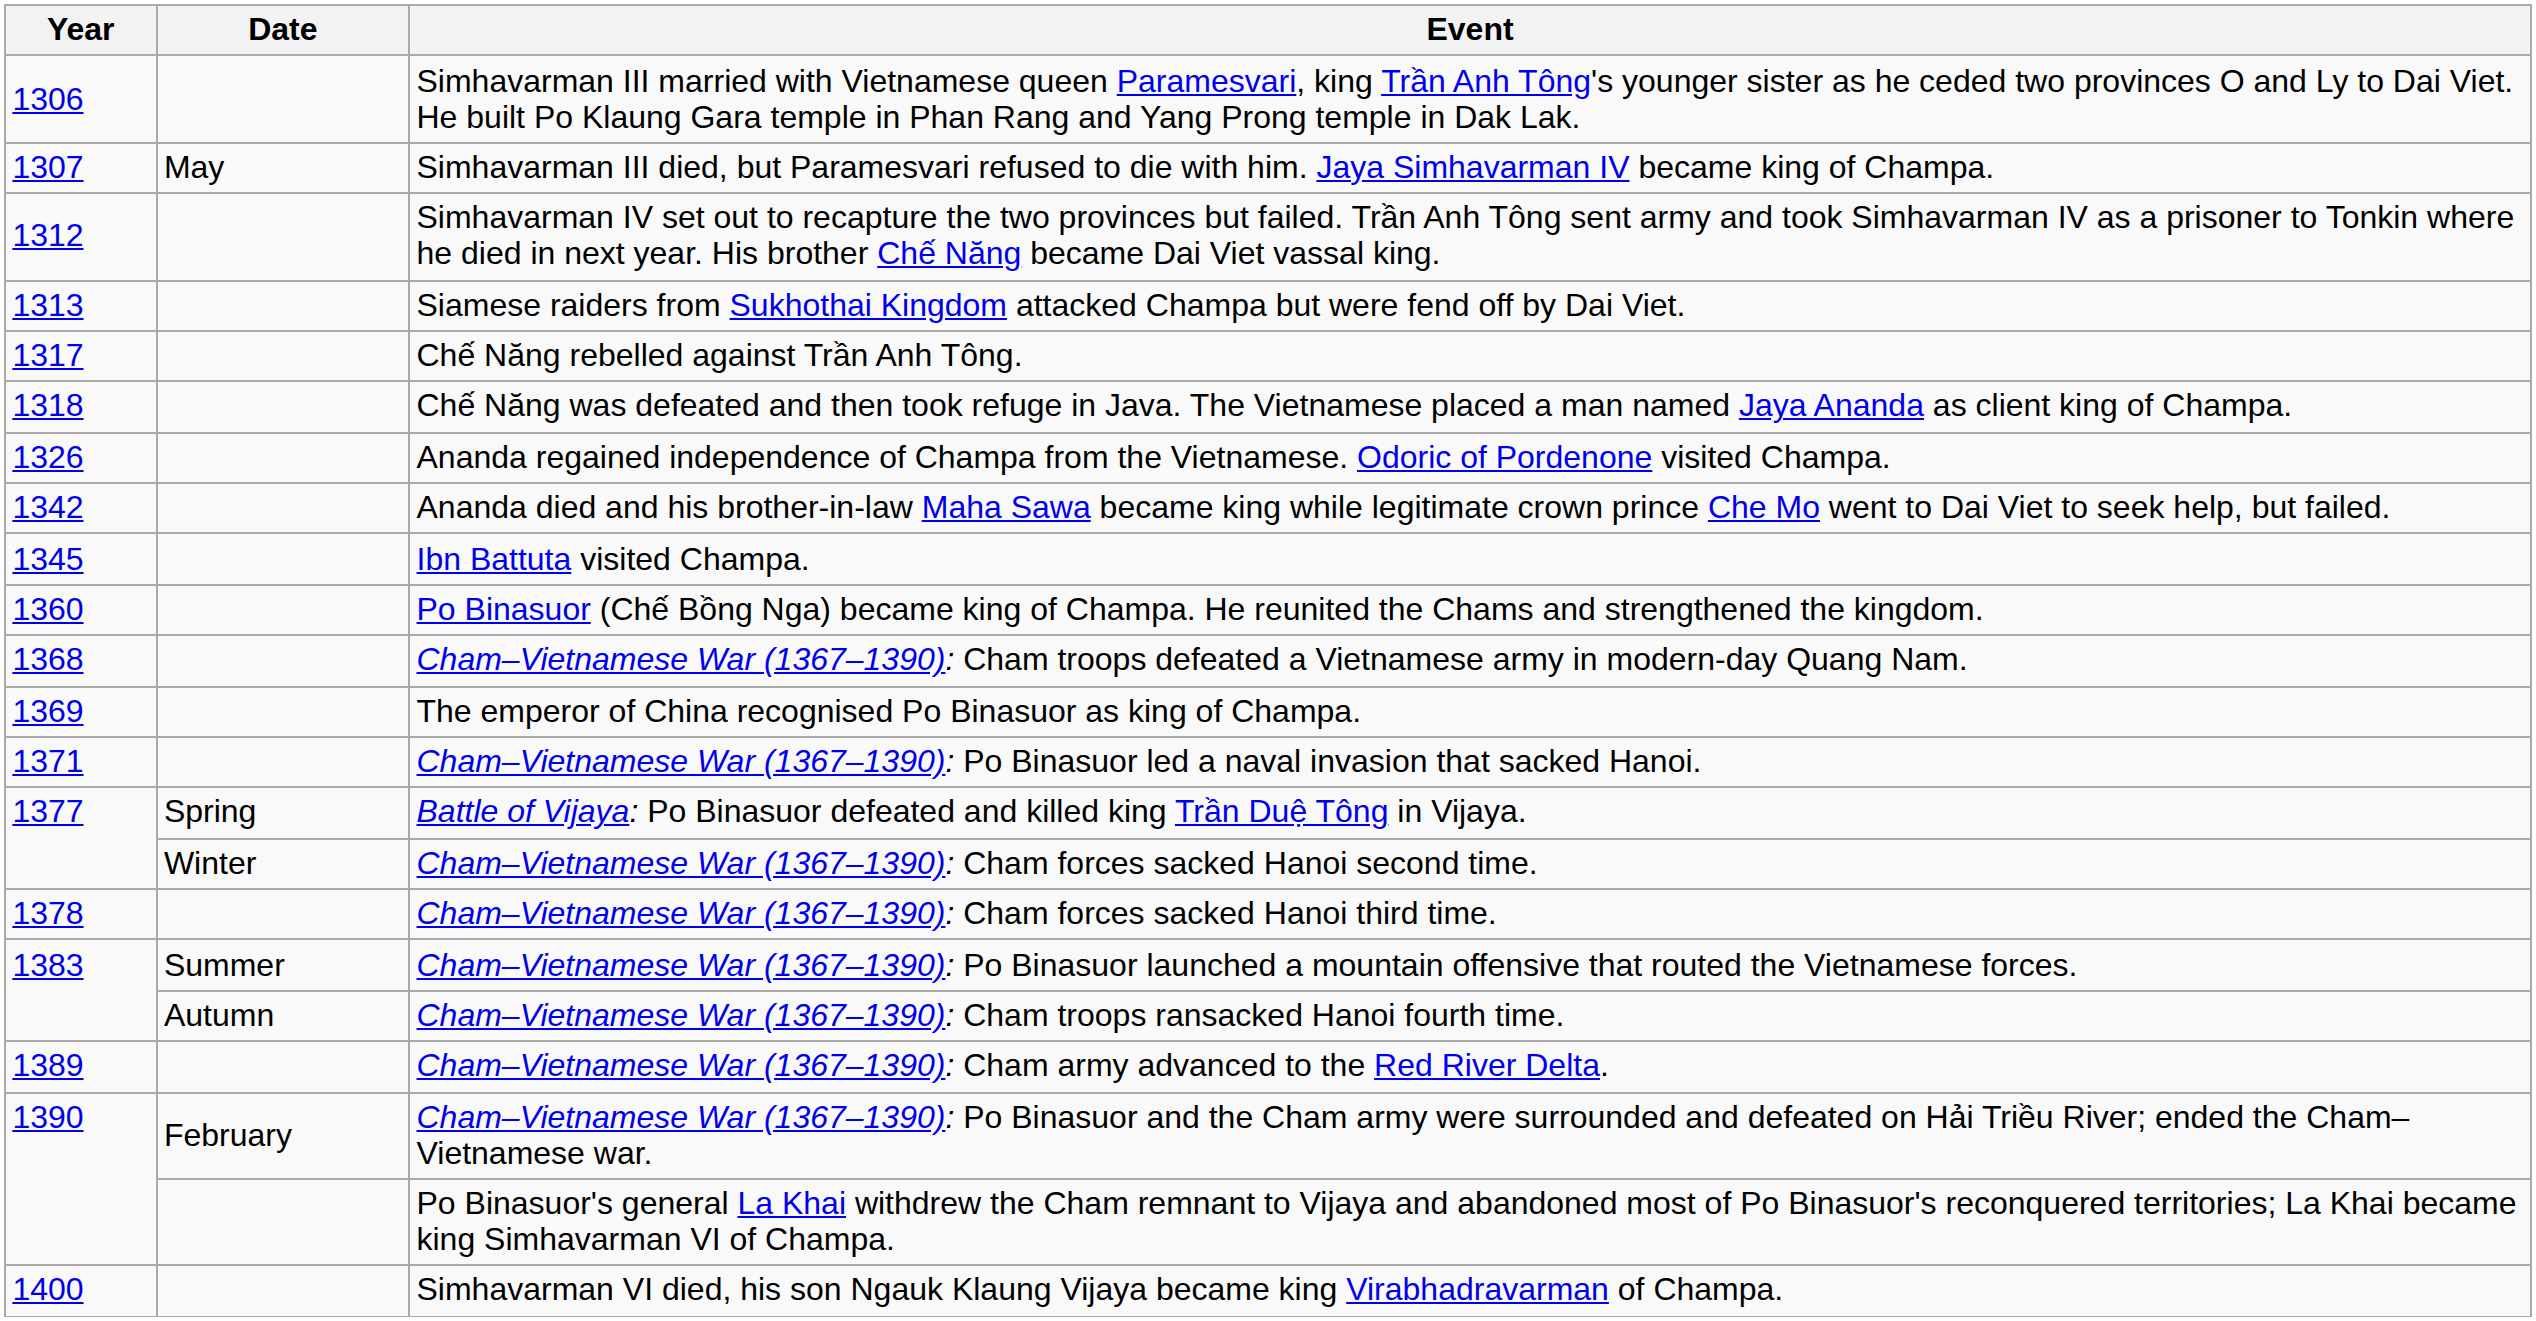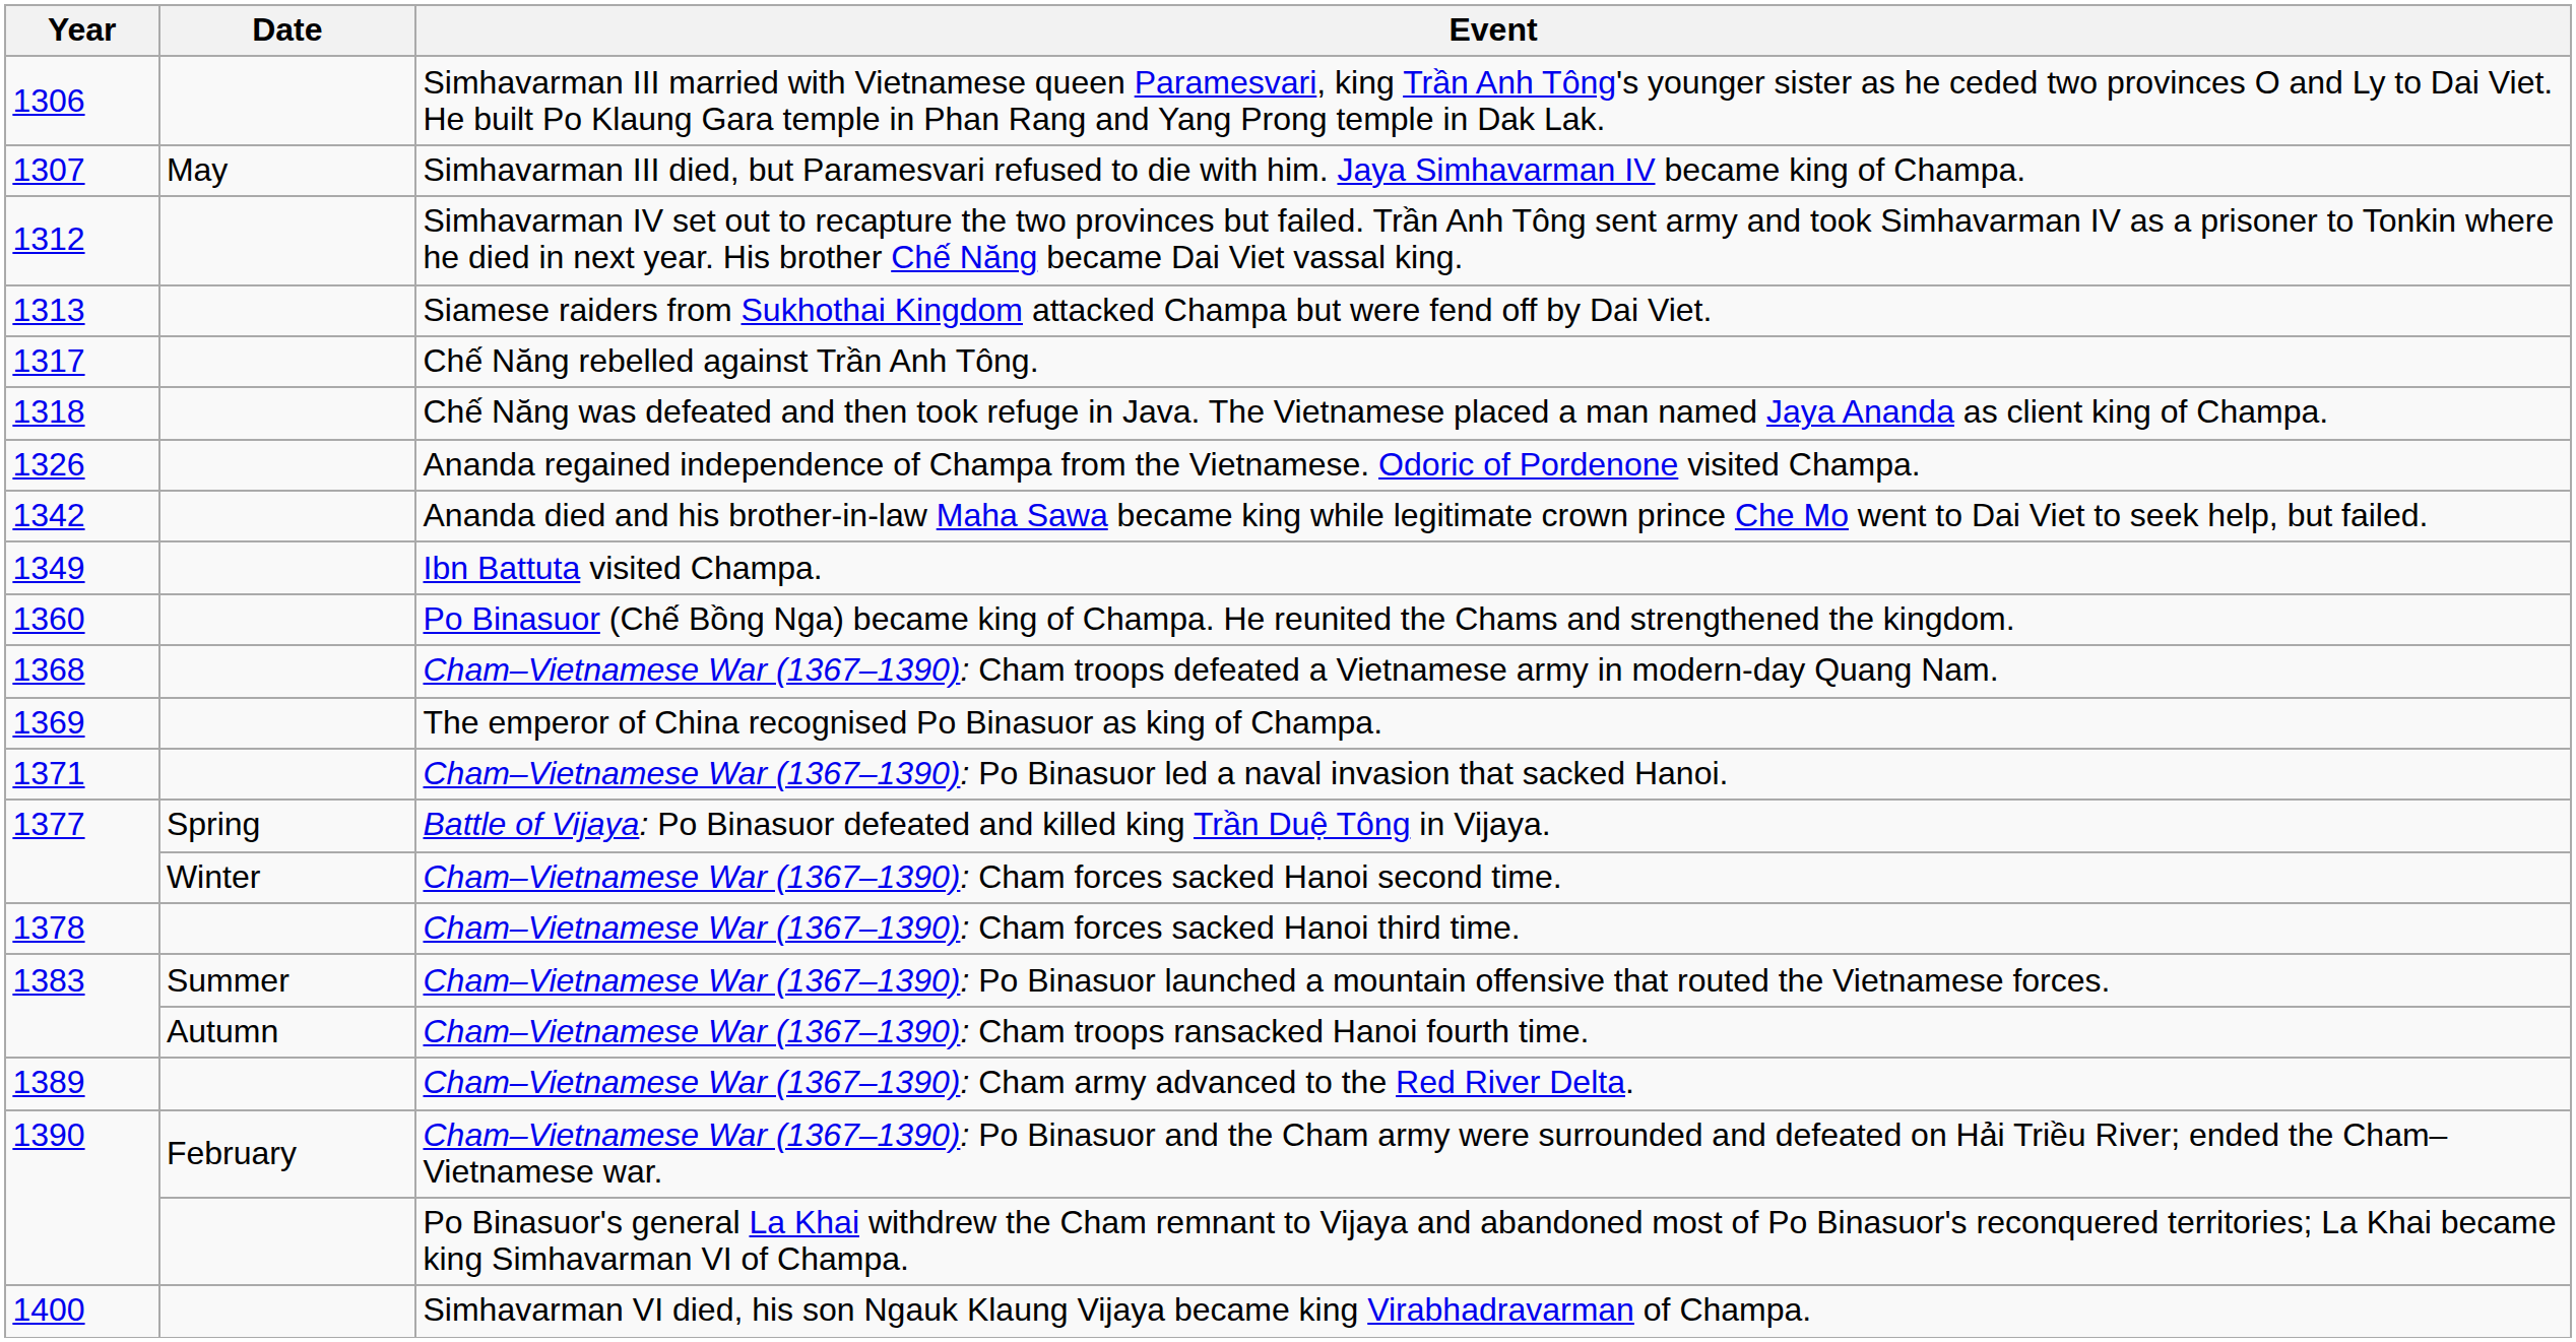 <table class="wikitable" width="100%">
 <tr>
 <th style="width:6%">Year</th>
 <th style="width:10%">Date</th>
 <th>Event</th>
 </tr>
 <tr>
 <td><a href='#'>1306</a></td>
 <td></td>
 <td>Simhavarman III married with Vietnamese queen <a href='#'>Paramesvari</a>, king <a href='#'>Trần Anh Tông</a>'s younger sister as he ceded two provinces O and Ly to Dai Viet. He built Po Klaung Gara temple in Phan Rang and Yang Prong temple in Dak Lak.</td>
 </tr>
 <tr>
 <td><a href='#'>1307</a></td>
 <td>May</td>
 <td>Simhavarman III died, but Paramesvari refused to die with him. <a href='#'>Jaya Simhavarman IV</a> became king of Champa.</td>
 </tr>
 <tr>
 <td><a href='#'>1312</a></td>
 <td></td>
 <td>Simhavarman IV set out to recapture the two provinces but failed. Trần Anh Tông sent army and took Simhavarman IV as a prisoner to Tonkin where he died in next year. His brother <a href='#'>Chế Năng</a> became Dai Viet vassal king.</td>
 </tr>
 <tr>
 <td><a href='#'>1313</a></td>
 <td></td>
 <td>Siamese raiders from <a href='#'>Sukhothai Kingdom</a> attacked Champa but were fend off by Dai Viet.</td>
 </tr>
 <tr>
 <td><a href='#'>1317</a></td>
 <td></td>
 <td>Chế Năng rebelled against Trần Anh Tông.</td>
 </tr>
 <tr>
 <td><a href='#'>1318</a></td>
 <td></td>
 <td>Chế Năng was defeated and then took refuge in Java. The Vietnamese placed a man named <a href='#'>Jaya Ananda</a> as client king of Champa.</td>
 </tr>
 <tr>
 <td><a href='#'>1326</a></td>
 <td></td>
 <td>Ananda regained independence of Champa from the Vietnamese. <a href='#'>Odoric of Pordenone</a> visited Champa.</td>
 </tr>
 <tr>
 <td><a href='#'>1342</a></td>
 <td></td>
 <td>Ananda died and his brother-in-law <a href='#'>Maha Sawa</a> became king while legitimate crown prince <a href='#'>Che Mo</a> went to Dai Viet to seek help, but failed.</td>
 </tr>
 <tr>
-<td><a href='#'>1345</a></td>
+<td><a href='#'>1349</a></td>
 <td></td>
 <td><a href='#'>Ibn Battuta</a> visited Champa.</td>
 </tr>
 <tr>
 <td><a href='#'>1360</a></td>
 <td></td>
 <td><a href='#'>Po Binasuor</a> (Chế Bồng Nga) became king of Champa. He reunited the Chams and strengthened the kingdom.</td>
 </tr>
 <tr>
 <td><a href='#'>1368</a></td>
 <td></td>
 <td><em><a href='#'>Cham–Vietnamese War (1367–1390)</a>:</em> Cham troops defeated a Vietnamese army in modern-day Quang Nam.</td>
 </tr>
 <tr>
 <td><a href='#'>1369</a></td>
 <td></td>
 <td>The emperor of China recognised Po Binasuor as king of Champa.</td>
 </tr>
 <tr>
 <td><a href='#'>1371</a></td>
 <td></td>
 <td><em><a href='#'>Cham–Vietnamese War (1367–1390)</a>:</em> Po Binasuor led a naval invasion that sacked Hanoi.</td>
 </tr>
 <tr>
 <td rowspan="2" valign="top"><a href='#'>1377</a></td>
 <td>Spring</td>
 <td><em><a href='#'>Battle of Vijaya</a>:</em> Po Binasuor defeated and killed king <a href='#'>Trần Duệ Tông</a> in Vijaya.</td>
 </tr>
 <tr>
 <td>Winter</td>
 <td><em><a href='#'>Cham–Vietnamese War (1367–1390)</a>:</em> Cham forces sacked Hanoi second time.</td>
 </tr>
 <tr>
 <td><a href='#'>1378</a></td>
 <td></td>
 <td><em><a href='#'>Cham–Vietnamese War (1367–1390)</a>:</em> Cham forces sacked Hanoi third time.</td>
 </tr>
 <tr>
 <td rowspan="2" valign="top"><a href='#'>1383</a></td>
 <td>Summer</td>
 <td><em><a href='#'>Cham–Vietnamese War (1367–1390)</a>:</em> Po Binasuor launched a mountain offensive that routed the Vietnamese forces.</td>
 </tr>
 <tr>
 <td>Autumn</td>
 <td><em><a href='#'>Cham–Vietnamese War (1367–1390)</a>:</em> Cham troops ransacked Hanoi fourth time.</td>
 </tr>
 <tr>
 <td><a href='#'>1389</a></td>
 <td></td>
 <td><em><a href='#'>Cham–Vietnamese War (1367–1390)</a>:</em> Cham army advanced to the <a href='#'>Red River Delta</a>.</td>
 </tr>
 <tr>
 <td rowspan="2" valign="top"><a href='#'>1390</a></td>
 <td>February</td>
 <td><em><a href='#'>Cham–Vietnamese War (1367–1390)</a>:</em> Po Binasuor and the Cham army were surrounded and defeated on Hải Triều River; ended the Cham–Vietnamese war.</td>
 </tr>
 <tr>
 <td></td>
 <td>Po Binasuor's general <a href='#'>La Khai</a> withdrew the Cham remnant to Vijaya and abandoned most of Po Binasuor's reconquered territories; La Khai became king Simhavarman VI of Champa.</td>
 </tr>
 <tr>
 <td><a href='#'>1400</a></td>
 <td></td>
 <td>Simhavarman VI died, his son Ngauk Klaung Vijaya became king <a href='#'>Virabhadravarman</a> of Champa.</td>
 </tr>
 </table>
